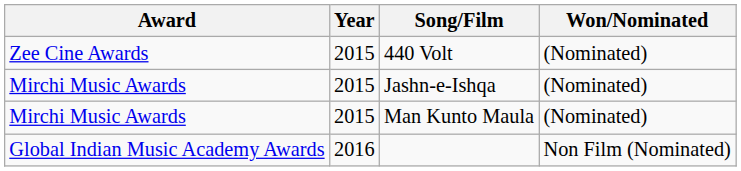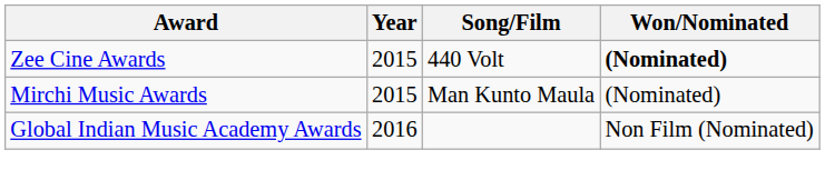 <table class="wikitable">
 <tr>
 <th><strong>Award</strong></th>
 <th>Year</th>
 <th>Song/Film</th>
 <th>Won/Nominated</th>
 </tr>
 <tr>
 <td><a href='#'>Zee Cine Awards</a></td>
 <td>2015</td>
 <td>440 Volt</td>
-<td>(Nominated)</td>
-</tr>
-<tr>
-<td><a href='#'>Mirchi Music Awards</a></td>
-<td>2015</td>
-<td>Jashn-e-Ishqa</td>
-<td>(Nominated)</td>
+<td><strong>(Nominated)</strong></td>
 </tr>
 <tr>
 <td><a href='#'>Mirchi Music Awards</a></td>
 <td>2015</td>
 <td>Man Kunto Maula</td>
 <td>(Nominated)</td>
 </tr>
 <tr>
 <td><a href='#'>Global Indian Music Academy Awards</a></td>
 <td>2016</td>
 <td></td>
 <td>Non Film (Nominated)</td>
 </tr>
 </table>
